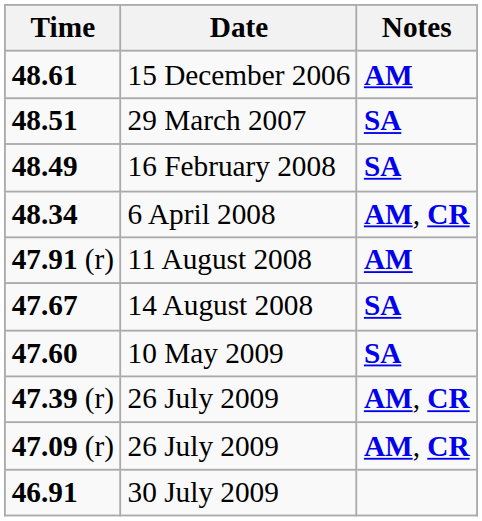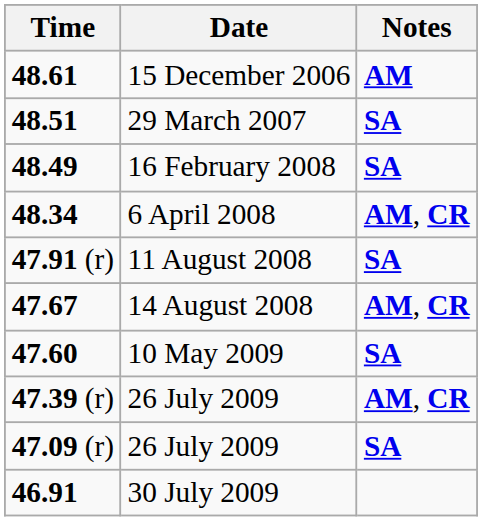 <table class="wikitable">
 <tr>
 <th>Time</th>
 <th>Date</th>
 <th>Notes</th>
 </tr>
 <tr>
 <td><strong>48.61</strong></td>
 <td>15 December 2006</td>
 <td><strong><a href='#'>AM</a></strong></td>
 </tr>
 <tr>
 <td><strong>48.51</strong></td>
 <td>29 March 2007</td>
 <td><strong><a href='#'>SA</a></strong></td>
 </tr>
 <tr>
 <td><strong>48.49</strong></td>
 <td>16 February 2008</td>
 <td><strong><a href='#'>SA</a></strong></td>
 </tr>
 <tr>
 <td><strong>48.34</strong></td>
 <td>6 April 2008</td>
 <td><strong><a href='#'>AM</a></strong>, <strong><a href='#'>CR</a></strong></td>
 </tr>
 <tr>
 <td><strong>47.91</strong> (r)</td>
 <td>11 August 2008</td>
-<td><strong><a href='#'>AM</a></strong></td>
+<td><strong><a href='#'>SA</a></strong></td>
 </tr>
 <tr>
 <td><strong>47.67</strong></td>
 <td>14 August 2008</td>
-<td><strong><a href='#'>SA</a></strong></td>
+<td><strong><a href='#'>AM</a></strong>, <strong><a href='#'>CR</a></strong></td>
 </tr>
 <tr>
 <td><strong>47.60</strong></td>
 <td>10 May 2009</td>
 <td><strong><a href='#'>SA</a></strong></td>
 </tr>
 <tr>
 <td><strong>47.39</strong> (r)</td>
 <td>26 July 2009</td>
 <td><strong><a href='#'>AM</a></strong>, <strong><a href='#'>CR</a></strong></td>
 </tr>
 <tr>
 <td><strong>47.09</strong> (r)</td>
 <td>26 July 2009</td>
-<td><strong><a href='#'>AM</a></strong>, <strong><a href='#'>CR</a></strong></td>
+<td><strong><a href='#'>SA</a></strong></td>
 </tr>
 <tr>
 <td><strong>46.91</strong></td>
 <td>30 July 2009</td>
 <td></td>
 </tr>
 </table>
